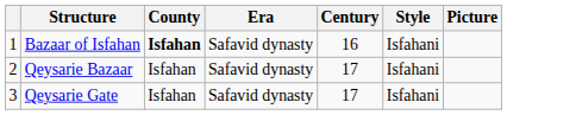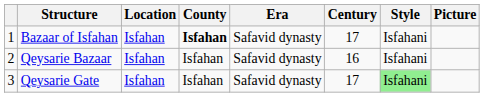 <table class="sortable wikitable">
 <tr>
 <th></th>
 <th>Structure</th>
+<th>Location</th>
 <th>County</th>
 <th>Era</th>
 <th>Century</th>
 <th>Style</th>
 <th>Picture</th>
 </tr>
 <tr>
 <td>1</td>
 <td><a href='#'>Bazaar of Isfahan</a></td>
+<td><a href='#'>Isfahan</a></td>
 <td><strong>Isfahan</strong></td>
+<td>Safavid dynasty</td>
+<td align="center">17</td>
+<td>Isfahani</td>
+<td></td>
+</tr>
+<tr>
+<td>2</td>
+<td><a href='#'>Qeysarie Bazaar</a></td>
+<td><a href='#'>Isfahan</a></td>
+<td>Isfahan</td>
 <td>Safavid dynasty</td>
 <td align="center">16</td>
 <td>Isfahani</td>
 <td></td>
 </tr>
 <tr>
-<td>2</td>
-<td><a href='#'>Qeysarie Bazaar</a></td>
+<td>3</td>
+<td><a href='#'>Qeysarie Gate</a></td>
+<td><a href='#'>Isfahan</a></td>
 <td>Isfahan</td>
 <td>Safavid dynasty</td>
 <td align="center">17</td>
-<td>Isfahani</td>
-<td></td>
-</tr>
-<tr>
-<td>3</td>
-<td><a href='#'>Qeysarie Gate</a></td>
-<td>Isfahan</td>
-<td>Safavid dynasty</td>
-<td align="center">17</td>
-<td>Isfahani</td>
+<td style="background: lightgreen;">Isfahani</td>
 <td></td>
 </tr>
 </table>
